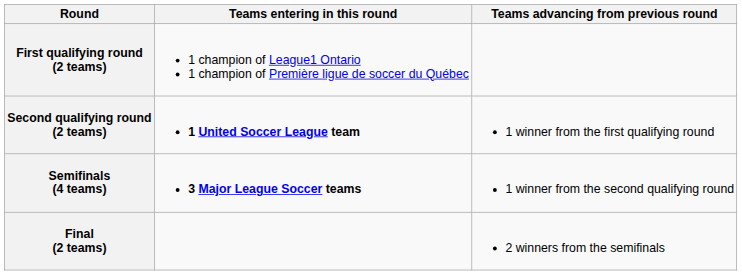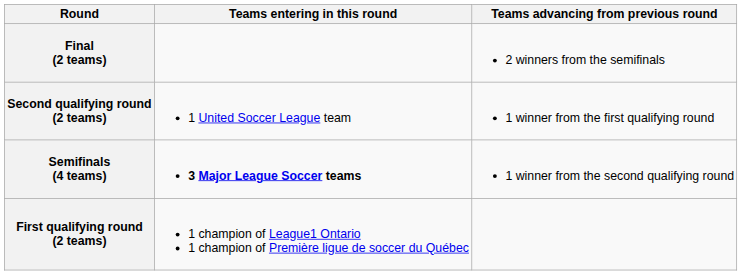 <table class="wikitable">
 <tr>
 <th>Round</th>
 <th>Teams entering in this round</th>
 <th>Teams advancing from previous round</th>
 </tr>
 <tr>
-<th>First qualifying round<br>(2 teams)</th>
-<td><br><ul><li>1 champion of <a href='#'>League1 Ontario</a></li><li>1 champion of <a href='#'>Première ligue de soccer du Québec</a></li></ul></td>
+<th>Final<br>(2 teams)</th>
 <td></td>
+<td><br><ul><li>2 winners from the semifinals</li></ul></td>
 </tr>
 <tr>
 <th>Second qualifying round<br>(2 teams)</th>
-<td><strong><br><ul><li>1 <a href='#'>United Soccer League</a> team</li></ul></strong></td>
+<td><br><ul><li>1 <a href='#'>United Soccer League</a> team</li></ul></td>
 <td><br><ul><li>1 winner from the first qualifying round</li></ul></td>
 </tr>
 <tr>
 <th>Semifinals<br>(4 teams)</th>
 <td><strong><br><ul><li>3 <a href='#'>Major League Soccer</a> teams</li></ul></strong></td>
 <td><br><ul><li>1 winner from the second qualifying round</li></ul></td>
 </tr>
 <tr>
-<th>Final<br>(2 teams)</th>
+<th>First qualifying round<br>(2 teams)</th>
+<td><br><ul><li>1 champion of <a href='#'>League1 Ontario</a></li><li>1 champion of <a href='#'>Première ligue de soccer du Québec</a></li></ul></td>
 <td></td>
-<td><br><ul><li>2 winners from the semifinals</li></ul></td>
 </tr>
 </table>
